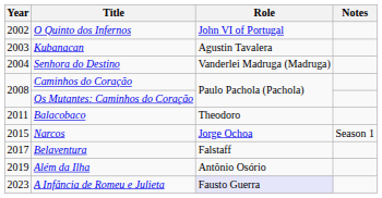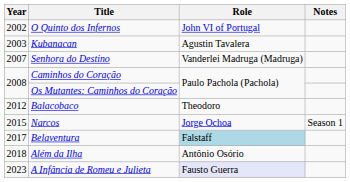 <table class="wikitable">
 <tr>
 <th>Year</th>
 <th>Title</th>
 <th>Role</th>
 <th><abbr>Notes</abbr></th>
 </tr>
 <tr>
 <td>2002</td>
 <td><em><a href='#'>O Quinto dos Infernos</a></em></td>
 <td><a href='#'>John VI of Portugal</a></td>
 <td></td>
 </tr>
 <tr>
 <td>2003</td>
 <td><em><a href='#'>Kubanacan</a></em></td>
 <td>Agustin Tavalera</td>
 <td></td>
 </tr>
 <tr>
-<td>2004</td>
+<td>2007</td>
 <td><em><a href='#'>Senhora do Destino</a></em></td>
 <td>Vanderlei Madruga (Madruga)</td>
 <td></td>
 </tr>
 <tr>
 <td rowspan="2">2008</td>
 <td><em><a href='#'>Caminhos do Coração</a></em></td>
 <td rowspan="2">Paulo Pachola (Pachola)</td>
 <td></td>
 </tr>
 <tr>
 <td><em><a href='#'>Os Mutantes: Caminhos do Coração</a></em></td>
 <td></td>
 </tr>
 <tr>
-<td>2011</td>
+<td>2012</td>
 <td><em><a href='#'>Balacobaco</a></em></td>
 <td>Theodoro</td>
 <td></td>
 </tr>
 <tr>
 <td>2015</td>
 <td><em><a href='#'>Narcos</a></em></td>
 <td><a href='#'>Jorge Ochoa</a></td>
 <td>Season 1</td>
 </tr>
 <tr>
 <td>2017</td>
 <td><em><a href='#'>Belaventura</a></em></td>
-<td>Falstaff</td>
+<td style="background: lightblue;">Falstaff</td>
 <td></td>
 </tr>
 <tr>
-<td>2019</td>
+<td>2018</td>
 <td><em><a href='#'>Além da Ilha</a></em></td>
 <td>Antônio Osório</td>
 <td></td>
 </tr>
 <tr>
 <td>2023</td>
 <td><a href='#'><em>A Infância de Romeu e Julieta</em></a></td>
 <td style="background: lavender;">Fausto Guerra</td>
 <td></td>
 </tr>
 </table>
